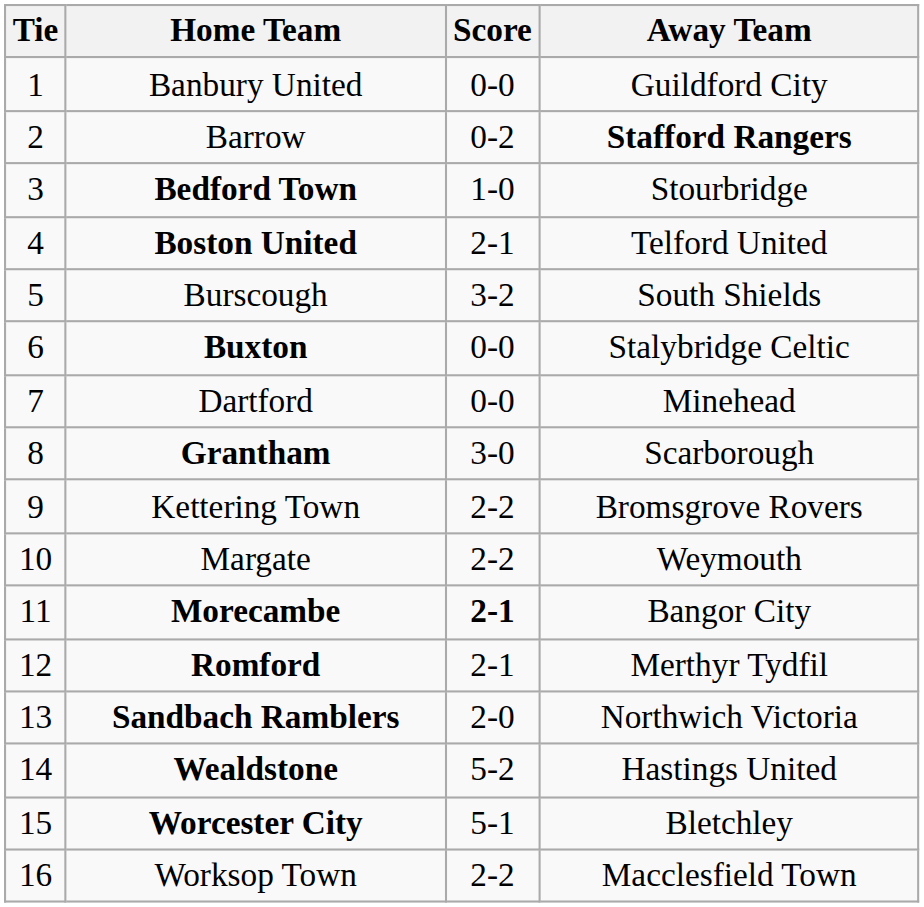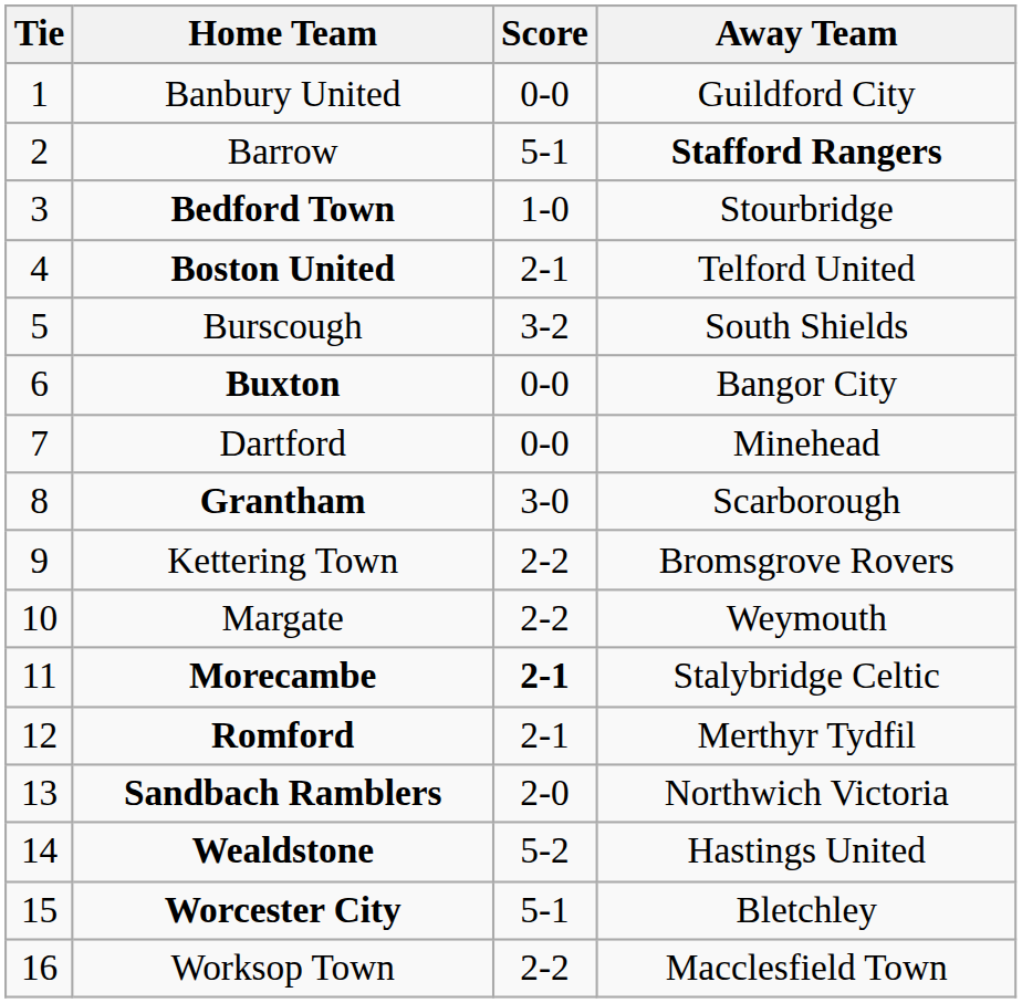 <table class="wikitable" style="text-align:center;">
 <tr>
 <th width=20>Tie</th>
 <th width=175>Home Team</th>
 <th width=20>Score</th>
 <th width=175>Away Team</th>
 </tr>
 <tr>
 <td>1</td>
 <td>Banbury United</td>
 <td>0-0</td>
 <td>Guildford City</td>
 </tr>
 <tr>
 <td>2</td>
 <td>Barrow</td>
-<td>0-2</td>
+<td>5-1</td>
 <td><strong>Stafford Rangers</strong></td>
 </tr>
 <tr>
 <td>3</td>
 <td><strong>Bedford Town</strong></td>
 <td>1-0</td>
 <td>Stourbridge</td>
 </tr>
 <tr>
 <td>4</td>
 <td><strong>Boston United</strong></td>
 <td>2-1</td>
 <td>Telford United</td>
 </tr>
 <tr>
 <td>5</td>
 <td>Burscough</td>
 <td>3-2</td>
 <td>South Shields</td>
 </tr>
 <tr>
 <td>6</td>
 <td><strong>Buxton</strong></td>
 <td>0-0</td>
-<td>Stalybridge Celtic</td>
+<td>Bangor City</td>
 </tr>
 <tr>
 <td>7</td>
 <td>Dartford</td>
 <td>0-0</td>
 <td>Minehead</td>
 </tr>
 <tr>
 <td>8</td>
 <td><strong>Grantham</strong></td>
 <td>3-0</td>
 <td>Scarborough</td>
 </tr>
 <tr>
 <td>9</td>
 <td>Kettering Town</td>
 <td>2-2</td>
 <td>Bromsgrove Rovers</td>
 </tr>
 <tr>
 <td>10</td>
 <td>Margate</td>
 <td>2-2</td>
 <td>Weymouth</td>
 </tr>
 <tr>
 <td>11</td>
 <td><strong>Morecambe</strong></td>
 <td><strong>2-1</strong></td>
-<td>Bangor City</td>
+<td>Stalybridge Celtic</td>
 </tr>
 <tr>
 <td>12</td>
 <td><strong>Romford</strong></td>
 <td>2-1</td>
 <td>Merthyr Tydfil</td>
 </tr>
 <tr>
 <td>13</td>
 <td><strong>Sandbach Ramblers</strong></td>
 <td>2-0</td>
 <td>Northwich Victoria</td>
 </tr>
 <tr>
 <td>14</td>
 <td><strong>Wealdstone</strong></td>
 <td>5-2</td>
 <td>Hastings United</td>
 </tr>
 <tr>
 <td>15</td>
 <td><strong>Worcester City</strong></td>
 <td>5-1</td>
 <td>Bletchley</td>
 </tr>
 <tr>
 <td>16</td>
 <td>Worksop Town</td>
 <td>2-2</td>
 <td>Macclesfield Town</td>
 </tr>
 </table>
